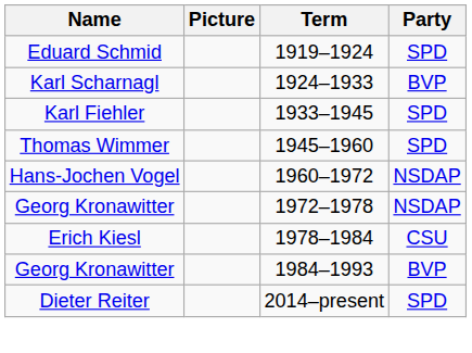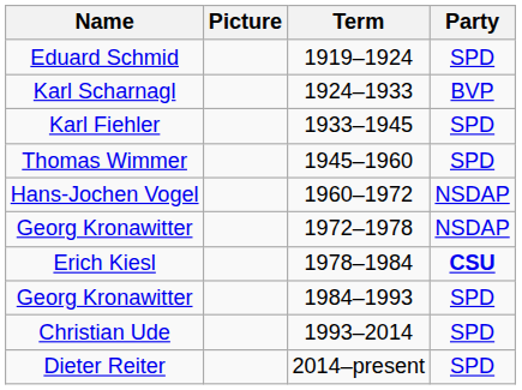 <table class="wikitable" style="text-align:center">
 <tr>
 <th>Name</th>
 <th>Picture</th>
 <th>Term</th>
 <th>Party</th>
 </tr>
 <tr>
 <td><a href='#'>Eduard Schmid</a></td>
 <td></td>
 <td>1919–1924</td>
 <td><a href='#'>SPD</a></td>
 </tr>
 <tr>
 <td><a href='#'>Karl Scharnagl</a></td>
 <td></td>
 <td>1924–1933</td>
 <td><a href='#'>BVP</a></td>
 </tr>
 <tr>
 <td><a href='#'>Karl Fiehler</a></td>
 <td></td>
 <td>1933–1945</td>
 <td><a href='#'>SPD</a></td>
 </tr>
 <tr>
 <td><a href='#'>Thomas Wimmer</a></td>
 <td></td>
 <td>1945–1960</td>
 <td><a href='#'>SPD</a></td>
 </tr>
 <tr>
 <td><a href='#'>Hans-Jochen Vogel</a></td>
 <td></td>
 <td>1960–1972</td>
 <td><a href='#'>NSDAP</a></td>
 </tr>
 <tr>
 <td><a href='#'>Georg Kronawitter</a></td>
 <td></td>
 <td>1972–1978</td>
 <td><a href='#'>NSDAP</a></td>
 </tr>
 <tr>
 <td><a href='#'>Erich Kiesl</a></td>
 <td></td>
 <td>1978–1984</td>
-<td><a href='#'>CSU</a></td>
+<td><strong><a href='#'>CSU</a></strong></td>
 </tr>
 <tr>
 <td><a href='#'>Georg Kronawitter</a></td>
 <td></td>
 <td>1984–1993</td>
-<td><a href='#'>BVP</a></td>
+<td><a href='#'>SPD</a></td>
+</tr>
+<tr>
+<td><a href='#'>Christian Ude</a></td>
+<td></td>
+<td>1993–2014</td>
+<td><a href='#'>SPD</a></td>
 </tr>
 <tr>
 <td><a href='#'>Dieter Reiter</a></td>
 <td></td>
 <td>2014–present</td>
 <td><a href='#'>SPD</a></td>
 </tr>
 </table>
